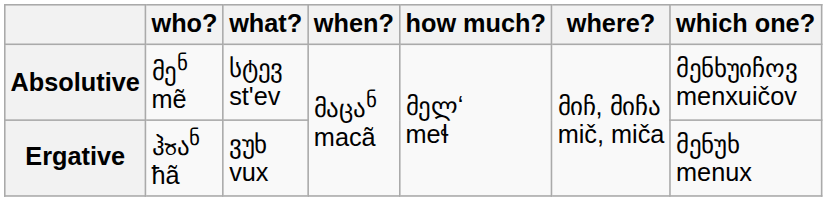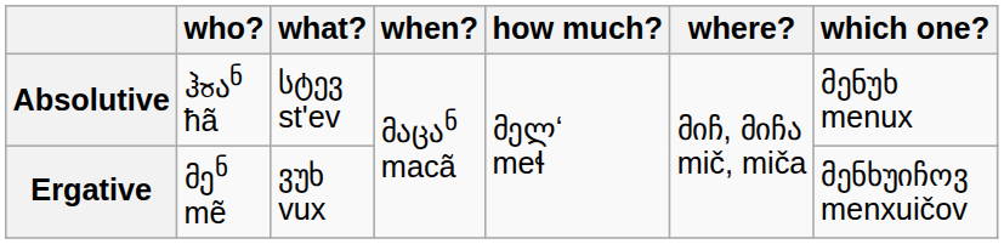 <table class="wikitable">
 <tr>
 <th></th>
 <th>who?</th>
 <th>what?</th>
 <th>when?</th>
 <th>how much?</th>
 <th>where?</th>
 <th>which one?</th>
 </tr>
 <tr>
 <th><strong>Absolutive</strong></th>
-<td>მე<sup>ნ</sup><br>mẽ</td>
+<td>ჰჾა<sup>ნ</sup><br>ħã</td>
 <td>სტევ<br>st'ev</td>
 <td rowspan="2">მაცა<sup>ნ</sup><br>macã</td>
 <td rowspan="2">მელʻ<br>meɬ</td>
 <td rowspan="2">მიჩ, მიჩა<br>mič, miča</td>
-<td>მენხუიჩოვ<br>menxuičov</td>
+<td>მენუხ<br>menux</td>
 </tr>
 <tr>
 <th><strong>Ergative</strong></th>
-<td>ჰჾა<sup>ნ</sup><br>ħã</td>
+<td>მე<sup>ნ</sup><br>mẽ</td>
 <td>ვუხ<br>vux</td>
-<td>მენუხ<br>menux</td>
+<td>მენხუიჩოვ<br>menxuičov</td>
 </tr>
 </table>
